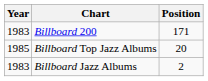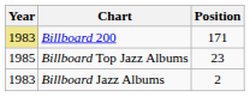 <table class="wikitable">
 <tr>
 <th>Year</th>
 <th>Chart</th>
 <th>Position</th>
 </tr>
 <tr>
-<td>1983</td>
+<td style="background: khaki;">1983</td>
 <td><a href='#'><em>Billboard</em> 200</a></td>
 <td align="center">171</td>
 </tr>
 <tr>
 <td>1985</td>
 <td><em>Billboard</em> Top Jazz Albums</td>
-<td align="center">20</td>
+<td align="center">23</td>
 </tr>
 <tr>
 <td>1983</td>
 <td><em>Billboard</em> Jazz Albums</td>
 <td align="center">2</td>
 </tr>
 </table>
